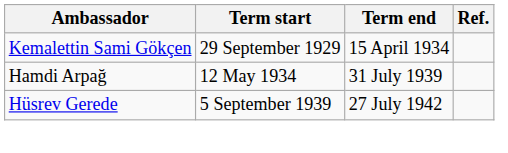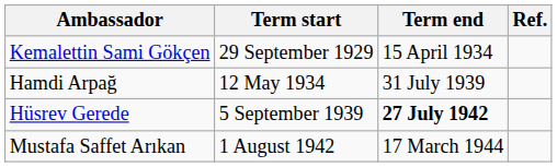 <table class="wikitable">
 <tr>
 <th>Ambassador</th>
 <th>Term start</th>
 <th>Term end</th>
 <th>Ref.</th>
 </tr>
 <tr>
 <td><a href='#'>Kemalettin Sami Gökçen</a></td>
 <td>29 September 1929</td>
 <td>15 April 1934</td>
 <td></td>
 </tr>
 <tr>
 <td>Hamdi Arpağ</td>
 <td>12 May 1934</td>
 <td>31 July 1939</td>
 <td></td>
 </tr>
 <tr>
 <td><a href='#'>Hüsrev Gerede</a></td>
 <td>5 September 1939</td>
-<td>27 July 1942</td>
+<td><strong>27 July 1942</strong></td>
+<td></td>
+</tr>
+<tr>
+<td>Mustafa Saffet Arıkan</td>
+<td>1 August 1942</td>
+<td>17 March 1944</td>
 <td></td>
 </tr>
 </table>
